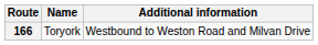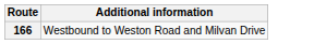 <table class="wikitable">
 <tr>
 <th>Route</th>
-<th>Name</th>
 <th>Additional information</th>
 </tr>
 <tr>
 <th>166</th>
-<td>Toryork</td>
 <td>Westbound to Weston Road and Milvan Drive<br></td>
 </tr>
 </table>
